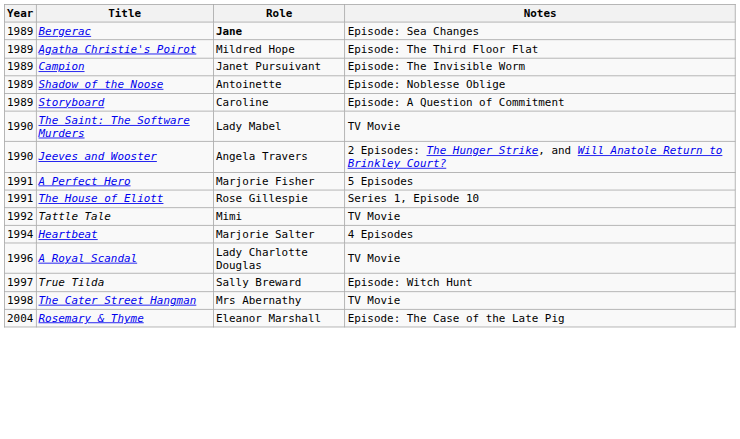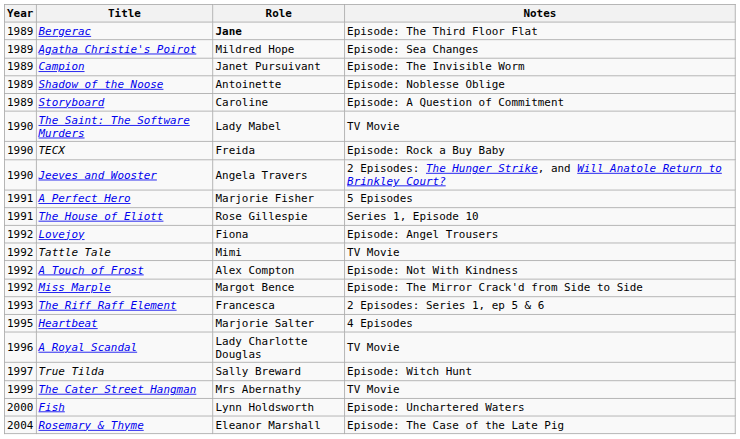 <table class="wikitable sortable">
 <tr>
 <th>Year</th>
 <th>Title</th>
 <th>Role</th>
 <th>Notes</th>
 </tr>
 <tr>
 <td>1989</td>
 <td><em><a href='#'>Bergerac</a></em></td>
 <td><strong>Jane</strong></td>
-<td>Episode: Sea Changes</td>
+<td>Episode: The Third Floor Flat</td>
 </tr>
 <tr>
 <td>1989</td>
 <td><em><a href='#'>Agatha Christie's Poirot</a></em></td>
 <td>Mildred Hope</td>
-<td>Episode: The Third Floor Flat</td>
+<td>Episode: Sea Changes</td>
 </tr>
 <tr>
 <td>1989</td>
 <td><em><a href='#'>Campion</a></em></td>
 <td>Janet Pursuivant</td>
 <td>Episode: The Invisible Worm</td>
 </tr>
 <tr>
 <td>1989</td>
 <td><em><a href='#'>Shadow of the Noose</a></em></td>
 <td>Antoinette</td>
 <td>Episode: Noblesse Oblige</td>
 </tr>
 <tr>
 <td>1989</td>
 <td><em><a href='#'>Storyboard</a></em></td>
 <td>Caroline</td>
 <td>Episode: A Question of Commitment</td>
 </tr>
 <tr>
 <td>1990</td>
 <td><em><a href='#'>The Saint: The Software Murders</a></em></td>
 <td>Lady Mabel</td>
 <td>TV Movie</td>
 </tr>
 <tr>
 <td>1990</td>
+<td><em>TECX</em></td>
+<td>Freida</td>
+<td>Episode: Rock a Buy Baby</td>
+</tr>
+<tr>
+<td>1990</td>
 <td><em><a href='#'>Jeeves and Wooster</a></em></td>
 <td>Angela Travers</td>
 <td>2 Episodes: <em><a href='#'>The Hunger Strike</a></em>, and <em><a href='#'>Will Anatole Return to Brinkley Court?</a></em></td>
 </tr>
 <tr>
 <td>1991</td>
 <td><em><a href='#'>A Perfect Hero</a></em></td>
 <td>Marjorie Fisher</td>
 <td>5 Episodes</td>
 </tr>
 <tr>
 <td>1991</td>
 <td><em><a href='#'>The House of Eliott</a></em></td>
 <td>Rose Gillespie</td>
 <td>Series 1, Episode 10</td>
 </tr>
 <tr>
 <td>1992</td>
+<td><em><a href='#'>Lovejoy</a></em></td>
+<td>Fiona</td>
+<td>Episode: Angel Trousers</td>
+</tr>
+<tr>
+<td>1992</td>
 <td><em>Tattle Tale</em></td>
 <td>Mimi</td>
 <td>TV Movie</td>
 </tr>
 <tr>
-<td>1994</td>
+<td>1992</td>
+<td><em><a href='#'>A Touch of Frost</a></em></td>
+<td>Alex Compton</td>
+<td>Episode: Not With Kindness</td>
+</tr>
+<tr>
+<td>1992</td>
+<td><em><a href='#'>Miss Marple</a></em></td>
+<td>Margot Bence</td>
+<td>Episode: The Mirror Crack'd from Side to Side</td>
+</tr>
+<tr>
+<td>1993</td>
+<td><em><a href='#'>The Riff Raff Element</a></em></td>
+<td>Francesca</td>
+<td>2 Episodes: Series 1, ep 5 & 6</td>
+</tr>
+<tr>
+<td>1995</td>
 <td><em><a href='#'>Heartbeat</a></em></td>
 <td>Marjorie Salter</td>
 <td>4 Episodes</td>
 </tr>
 <tr>
 <td>1996</td>
 <td><em><a href='#'>A Royal Scandal</a></em></td>
 <td>Lady Charlotte Douglas</td>
 <td>TV Movie</td>
 </tr>
 <tr>
 <td>1997</td>
 <td><em>True Tilda</em></td>
 <td>Sally Breward</td>
 <td>Episode: Witch Hunt</td>
 </tr>
 <tr>
-<td>1998</td>
+<td>1999</td>
 <td><em><a href='#'>The Cater Street Hangman</a></em></td>
 <td>Mrs Abernathy</td>
 <td>TV Movie</td>
+</tr>
+<tr>
+<td>2000</td>
+<td><em><a href='#'>Fish</a></em></td>
+<td>Lynn Holdsworth</td>
+<td>Episode: Unchartered Waters</td>
 </tr>
 <tr>
 <td>2004</td>
 <td><em><a href='#'>Rosemary & Thyme</a></em></td>
 <td>Eleanor Marshall</td>
 <td>Episode: The Case of the Late Pig</td>
 </tr>
 </table>
